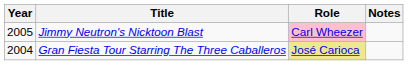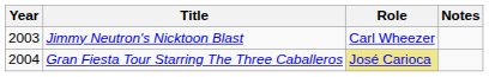 <table class="wikitable sortable">
 <tr>
 <th>Year</th>
 <th>Title</th>
 <th>Role</th>
 <th>Notes</th>
 </tr>
 <tr>
-<td>2005</td>
+<td>2003</td>
 <td><em><a href='#'>Jimmy Neutron's Nicktoon Blast</a></em></td>
-<td style="background: pink;"><a href='#'>Carl Wheezer</a></td>
+<td><a href='#'>Carl Wheezer</a></td>
 <td></td>
 </tr>
 <tr>
 <td>2004</td>
 <td><em><a href='#'>Gran Fiesta Tour Starring The Three Caballeros</a></em></td>
 <td style="background: khaki;"><a href='#'>José Carioca</a></td>
 <td></td>
 </tr>
 </table>
